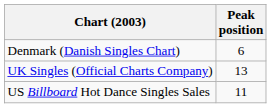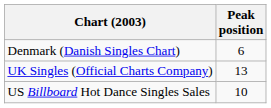 <table class="wikitable sortable">
 <tr>
 <th>Chart (2003)</th>
 <th>Peak<br>position</th>
 </tr>
 <tr>
 <td align="left">Denmark (<a href='#'>Danish Singles Chart</a>)</td>
 <td style="text-align:center;">6</td>
 </tr>
 <tr>
 <td align="left"><a href='#'>UK Singles</a> (<a href='#'>Official Charts Company</a>)</td>
 <td style="text-align:center;">13</td>
 </tr>
 <tr>
 <td align="left">US <em><a href='#'>Billboard</a></em> Hot Dance Singles Sales</td>
-<td style="text-align:center;">11</td>
+<td style="text-align:center;">10</td>
 </tr>
 </table>
